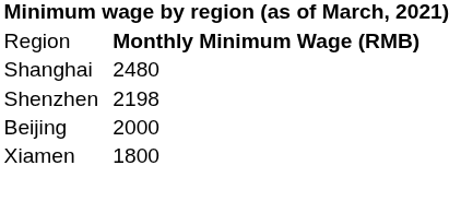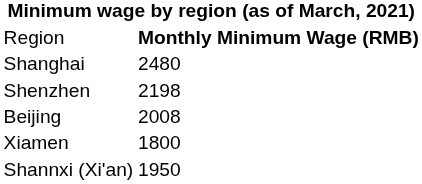 <table>
 <tr>
 <th colspan="2">Minimum wage by region (as of March, 2021)</th>
 </tr>
 <tr>
 <td>Region</td>
 <td><strong>Monthly Minimum Wage (RMB)</strong></td>
 </tr>
 <tr>
 <td>Shanghai</td>
 <td>2480</td>
 </tr>
 <tr>
 <td>Shenzhen</td>
 <td>2198</td>
 </tr>
 <tr>
 <td>Beijing</td>
-<td>2000</td>
+<td>2008</td>
 </tr>
 <tr>
 <td>Xiamen</td>
 <td>1800</td>
 </tr>
 <tr>
+<td>Shannxi (Xi'an)</td>
+<td>1950</td>
+</tr>
+<tr>
 </tr>
 </table>
